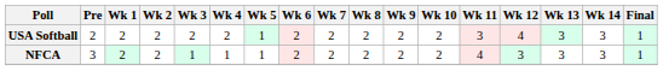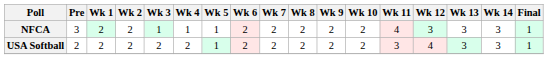 <table class="wikitable" style="white-space:nowrap;">
 <tr>
 <th>Poll</th>
 <th>Pre</th>
 <th>Wk 1</th>
 <th>Wk 2</th>
 <th>Wk 3</th>
 <th>Wk 4</th>
 <th>Wk 5</th>
 <th>Wk 6</th>
 <th>Wk 7</th>
 <th>Wk 8</th>
 <th>Wk 9</th>
 <th>Wk 10</th>
 <th>Wk 11</th>
 <th>Wk 12</th>
 <th>Wk 13</th>
 <th>Wk 14</th>
 <th>Final</th>
 </tr>
 <tr style="text-align:center;">
+<th>NFCA</th>
+<td style="background:#FFF;">3</td>
+<td style="background:#D8FFEB;">2</td>
+<td style="background:#FFF;">2</td>
+<td style="background:#D8FFEB;">1</td>
+<td style="background:#FFF;">1</td>
+<td style="background:#FFF;">1</td>
+<td style="background:#FFE6E6;">2</td>
+<td style="background:#FFF;">2</td>
+<td style="background:#FFF;">2</td>
+<td style="background:#FFF;">2</td>
+<td style="background:#FFF;">2</td>
+<td style="background:#FFE6E6;">4</td>
+<td style="background:#D8FFEB;">3</td>
+<td style="background:#FFF;">3</td>
+<td style="background:#FFF;">3</td>
+<td style="background:#D8FFEB;">1</td>
+</tr>
+<tr style="text-align:center;">
 <th>USA Softball</th>
 <td style="background:#FFF;">2</td>
 <td style="background:#FFF;">2</td>
 <td style="background:#FFF;">2</td>
 <td style="background:#FFF;">2</td>
 <td style="background:#FFF;">2</td>
 <td style="background:#D8FFEB;">1</td>
 <td style="background:#FFE6E6;">2</td>
 <td style="background:#FFF;">2</td>
 <td style="background:#FFF;">2</td>
 <td style="background:#FFF;">2</td>
 <td style="background:#FFF;">2</td>
 <td style="background:#FFE6E6;">3</td>
 <td style="background:#FFE6E6;">4</td>
 <td style="background:#D8FFEB;">3</td>
 <td style="background:#FFF;">3</td>
 <td style="background:#D8FFEB;">1</td>
 </tr>
-<tr style="text-align:center;">
-<th>NFCA</th>
-<td style="background:#FFF;">3</td>
-<td style="background:#D8FFEB;">2</td>
-<td style="background:#FFF;">2</td>
-<td style="background:#D8FFEB;">1</td>
-<td style="background:#FFF;">1</td>
-<td style="background:#FFF;">1</td>
-<td style="background:#FFE6E6;">2</td>
-<td style="background:#FFF;">2</td>
-<td style="background:#FFF;">2</td>
-<td style="background:#FFF;">2</td>
-<td style="background:#FFF;">2</td>
-<td style="background:#FFE6E6;">4</td>
-<td style="background:#D8FFEB;">3</td>
-<td style="background:#FFF;">3</td>
-<td style="background:#FFF;">3</td>
-<td style="background:#D8FFEB;">1</td>
-</tr>
 <tr style="background:#f9f9f9;">
 </tr>
 </table>
